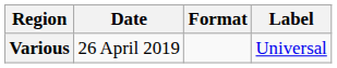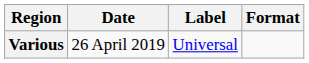 <table class="wikitable plainrowheaders">
 <tr>
 <th scope="col">Region</th>
 <th scope="col">Date</th>
+<th scope="col">Label</th>
 <th scope="col">Format</th>
-<th scope="col">Label</th>
 </tr>
 <tr>
 <th scope="row">Various</th>
 <td>26 April 2019</td>
+<td><a href='#'>Universal</a></td>
 <td></td>
-<td><a href='#'>Universal</a></td>
 </tr>
 </table>
